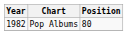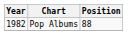 <table class="wikitable">
 <tr>
 <th align="left">Year</th>
 <th align="left">Chart</th>
 <th align="left">Position</th>
 </tr>
 <tr>
 <td align="left">1982</td>
 <td align="left">Pop Albums</td>
-<td align="left">80</td>
+<td align="left">88</td>
 </tr>
 <tr>
 </tr>
 </table>
